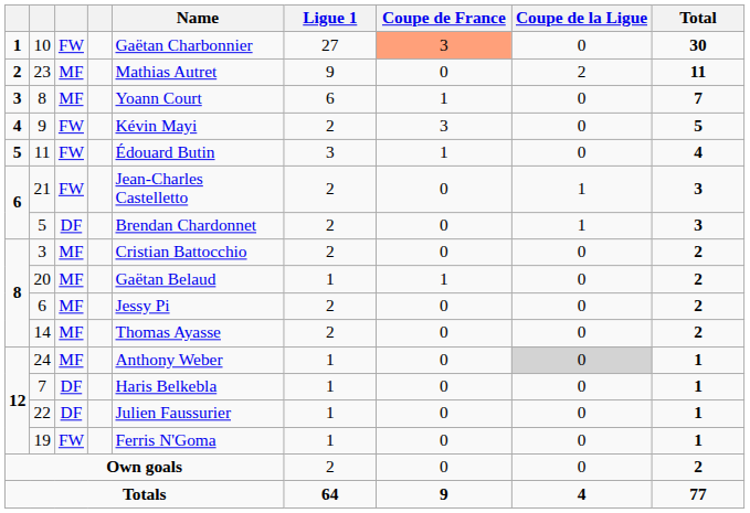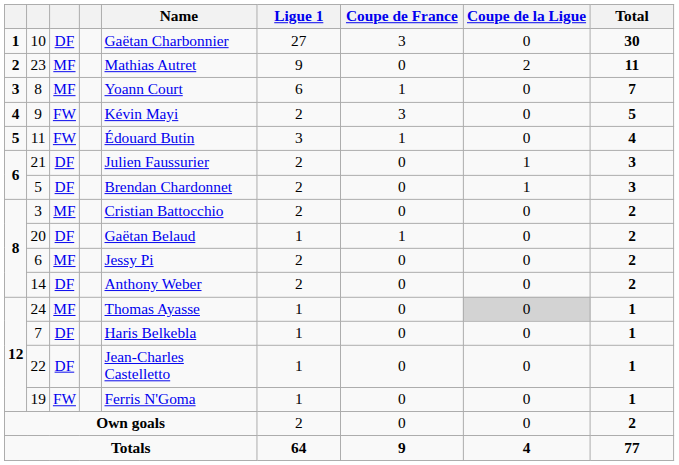 <table class="wikitable" style="text-align:center">
 <tr>
 <th width=15></th>
 <th width=15></th>
 <th width=15></th>
 <th width=15></th>
 <th width=155>Name</th>
 <th width=80><a href='#'>Ligue 1</a></th>
 <th width=120><a href='#'>Coupe de France</a></th>
 <th width=125><a href='#'>Coupe de la Ligue</a></th>
 <th width=80>Total</th>
 </tr>
 <tr>
 <td><strong>1</strong></td>
 <td>10</td>
-<td><a href='#'>FW</a></td>
+<td><a href='#'>DF</a></td>
 <td></td>
 <td align=left><a href='#'>Gaëtan Charbonnier</a></td>
 <td>27</td>
-<td style="background: lightsalmon;">3</td>
+<td>3</td>
 <td>0</td>
 <td><strong>30</strong></td>
 </tr>
 <tr>
 <td><strong>2</strong></td>
 <td>23</td>
 <td><a href='#'>MF</a></td>
 <td></td>
 <td align=left><a href='#'>Mathias Autret</a></td>
 <td>9</td>
 <td>0</td>
 <td>2</td>
 <td><strong>11</strong></td>
 </tr>
 <tr>
 <td><strong>3</strong></td>
 <td>8</td>
 <td><a href='#'>MF</a></td>
 <td></td>
 <td align=left><a href='#'>Yoann Court</a></td>
 <td>6</td>
 <td>1</td>
 <td>0</td>
 <td><strong>7</strong></td>
 </tr>
 <tr>
 <td><strong>4</strong></td>
 <td>9</td>
 <td><a href='#'>FW</a></td>
 <td></td>
 <td align=left><a href='#'>Kévin Mayi</a></td>
 <td>2</td>
 <td>3</td>
 <td>0</td>
 <td><strong>5</strong></td>
 </tr>
 <tr>
 <td><strong>5</strong></td>
 <td>11</td>
 <td><a href='#'>FW</a></td>
 <td></td>
 <td align=left><a href='#'>Édouard Butin</a></td>
 <td>3</td>
 <td>1</td>
 <td>0</td>
 <td><strong>4</strong></td>
 </tr>
 <tr>
 <td rowspan=2><strong>6</strong></td>
 <td>21</td>
-<td><a href='#'>FW</a></td>
+<td><a href='#'>DF</a></td>
 <td></td>
-<td align=left><a href='#'>Jean-Charles Castelletto</a></td>
+<td align=left><a href='#'>Julien Faussurier</a></td>
 <td>2</td>
 <td>0</td>
 <td>1</td>
 <td><strong>3</strong></td>
 </tr>
 <tr>
 <td>5</td>
 <td><a href='#'>DF</a></td>
 <td></td>
 <td align=left><a href='#'>Brendan Chardonnet</a></td>
 <td>2</td>
 <td>0</td>
 <td>1</td>
 <td><strong>3</strong></td>
 </tr>
 <tr>
 <td rowspan=4><strong>8</strong></td>
 <td>3</td>
 <td><a href='#'>MF</a></td>
 <td></td>
 <td align=left><a href='#'>Cristian Battocchio</a></td>
 <td>2</td>
 <td>0</td>
 <td>0</td>
 <td><strong>2</strong></td>
 </tr>
 <tr>
 <td>20</td>
-<td><a href='#'>MF</a></td>
+<td><a href='#'>DF</a></td>
 <td></td>
 <td align=left><a href='#'>Gaëtan Belaud</a></td>
 <td>1</td>
 <td>1</td>
 <td>0</td>
 <td><strong>2</strong></td>
 </tr>
 <tr>
 <td>6</td>
 <td><a href='#'>MF</a></td>
 <td></td>
 <td align=left><a href='#'>Jessy Pi</a></td>
 <td>2</td>
 <td>0</td>
 <td>0</td>
 <td><strong>2</strong></td>
 </tr>
 <tr>
 <td>14</td>
-<td><a href='#'>MF</a></td>
+<td><a href='#'>DF</a></td>
 <td></td>
-<td align=left><a href='#'>Thomas Ayasse</a></td>
+<td align=left><a href='#'>Anthony Weber</a></td>
 <td>2</td>
 <td>0</td>
 <td>0</td>
 <td><strong>2</strong></td>
 </tr>
 <tr>
 <td rowspan=4><strong>12</strong></td>
 <td>24</td>
 <td><a href='#'>MF</a></td>
 <td></td>
-<td align=left><a href='#'>Anthony Weber</a></td>
+<td align=left><a href='#'>Thomas Ayasse</a></td>
 <td>1</td>
 <td>0</td>
 <td style="background: lightgrey;">0</td>
 <td><strong>1</strong></td>
 </tr>
 <tr>
 <td>7</td>
 <td><a href='#'>DF</a></td>
 <td></td>
 <td align=left><a href='#'>Haris Belkebla</a></td>
 <td>1</td>
 <td>0</td>
 <td>0</td>
 <td><strong>1</strong></td>
 </tr>
 <tr>
 <td>22</td>
 <td><a href='#'>DF</a></td>
 <td></td>
-<td align=left><a href='#'>Julien Faussurier</a></td>
+<td align=left><a href='#'>Jean-Charles Castelletto</a></td>
 <td>1</td>
 <td>0</td>
 <td>0</td>
 <td><strong>1</strong></td>
 </tr>
 <tr>
 <td>19</td>
 <td><a href='#'>FW</a></td>
 <td></td>
 <td align=left><a href='#'>Ferris N'Goma</a></td>
 <td>1</td>
 <td>0</td>
 <td>0</td>
 <td><strong>1</strong></td>
 </tr>
 <tr>
 <td colspan=5><strong>Own goals</strong></td>
 <td>2</td>
 <td>0</td>
 <td>0</td>
 <td><strong>2</strong></td>
 </tr>
 <tr>
 <td colspan=5><strong>Totals</strong></td>
 <td><strong>64</strong></td>
 <td><strong>9</strong></td>
 <td><strong>4</strong></td>
 <td><strong>77</strong></td>
 </tr>
 </table>
